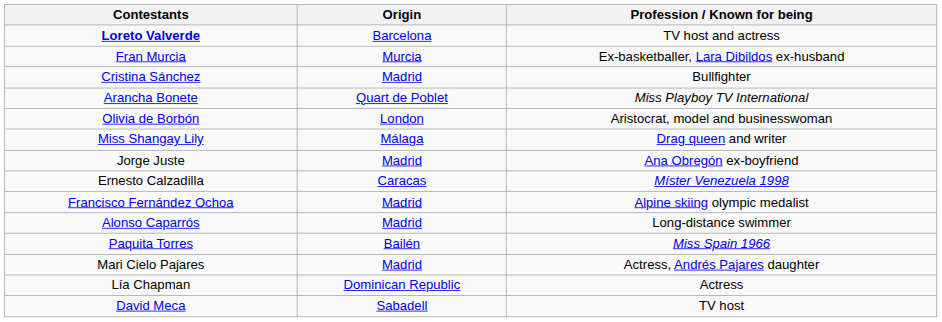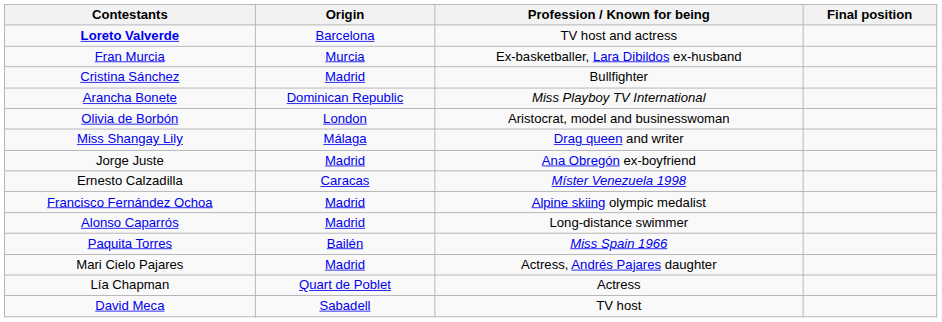 <table class="wikitable" style="width:90%; text-align:center">
 <tr>
 <th>Contestants</th>
 <th>Origin</th>
 <th>Profession / Known for being</th>
+<th>Final position</th>
 </tr>
 <tr>
 <td><strong><a href='#'>Loreto Valverde</a></strong></td>
 <td><a href='#'>Barcelona</a></td>
 <td>TV host and actress</td>
+<td></td>
 </tr>
 <tr>
 <td><a href='#'>Fran Murcia</a></td>
 <td><a href='#'>Murcia</a></td>
 <td>Ex-basketballer, <a href='#'>Lara Dibildos</a> ex-husband</td>
+<td></td>
 </tr>
 <tr>
 <td><a href='#'>Cristina Sánchez</a></td>
 <td><a href='#'>Madrid</a></td>
 <td>Bullfighter</td>
+<td></td>
 </tr>
 <tr>
 <td><a href='#'>Arancha Bonete</a></td>
-<td><a href='#'>Quart de Poblet</a></td>
+<td><a href='#'>Dominican Republic</a></td>
 <td><em>Miss Playboy TV International</em></td>
+<td></td>
 </tr>
 <tr>
 <td><a href='#'>Olivia de Borbón</a></td>
 <td><a href='#'>London</a></td>
 <td>Aristocrat, model and businesswoman</td>
+<td></td>
 </tr>
 <tr>
 <td><a href='#'>Miss Shangay Lily</a></td>
 <td><a href='#'>Málaga</a></td>
 <td><a href='#'>Drag queen</a> and writer</td>
+<td></td>
 </tr>
 <tr>
 <td>Jorge Juste</td>
 <td><a href='#'>Madrid</a></td>
 <td><a href='#'>Ana Obregón</a> ex-boyfriend</td>
+<td></td>
 </tr>
 <tr>
 <td>Ernesto Calzadilla</td>
 <td><a href='#'>Caracas</a></td>
 <td><em><a href='#'>Míster Venezuela 1998</a></em></td>
+<td></td>
 </tr>
 <tr>
 <td><a href='#'>Francisco Fernández Ochoa</a></td>
 <td><a href='#'>Madrid</a></td>
 <td><a href='#'>Alpine skiing</a> olympic medalist</td>
+<td></td>
 </tr>
 <tr>
 <td><a href='#'>Alonso Caparrós</a></td>
 <td><a href='#'>Madrid</a></td>
 <td>Long-distance swimmer</td>
+<td></td>
 </tr>
 <tr>
 <td><a href='#'>Paquita Torres</a></td>
 <td><a href='#'>Bailén</a></td>
 <td><em><a href='#'>Miss Spain 1966</a></em></td>
+<td></td>
 </tr>
 <tr>
 <td>Mari Cielo Pajares</td>
 <td><a href='#'>Madrid</a></td>
 <td>Actress, <a href='#'>Andrés Pajares</a> daughter</td>
+<td></td>
 </tr>
 <tr>
 <td>Lía Chapman</td>
-<td><a href='#'>Dominican Republic</a></td>
+<td><a href='#'>Quart de Poblet</a></td>
 <td>Actress</td>
+<td></td>
 </tr>
 <tr>
 <td><a href='#'>David Meca</a></td>
 <td><a href='#'>Sabadell</a></td>
 <td>TV host</td>
+<td></td>
 </tr>
 </table>
